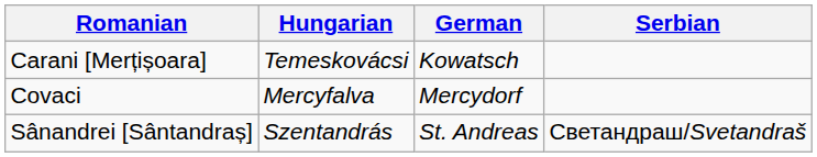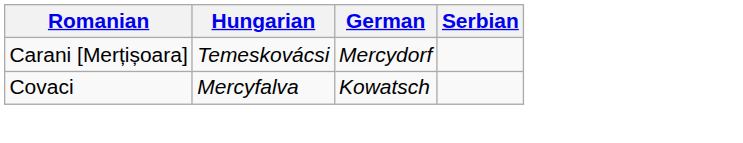 <table class="wikitable">
 <tr>
 <th><a href='#'>Romanian</a></th>
 <th><a href='#'>Hungarian</a></th>
 <th><a href='#'>German</a></th>
 <th><a href='#'>Serbian</a></th>
 </tr>
 <tr>
 <td>Carani [Merțișoara]</td>
 <td><em>Temeskovácsi</em></td>
-<td><em>Kowatsch</em></td>
+<td><em>Mercydorf</em></td>
 <td></td>
 </tr>
 <tr>
 <td>Covaci</td>
 <td><em>Mercyfalva</em></td>
-<td><em>Mercydorf</em></td>
+<td><em>Kowatsch</em></td>
 <td></td>
 </tr>
-<tr>
-<td>Sânandrei [Sântandraș]</td>
-<td><em>Szentandrás</em></td>
-<td><em>St. Andreas</em></td>
-<td>Светандраш/<em>Svetandraš</em></td>
-</tr>
 </table>
